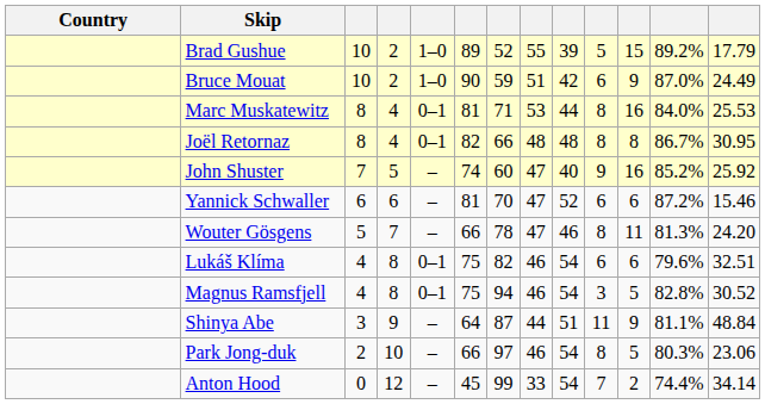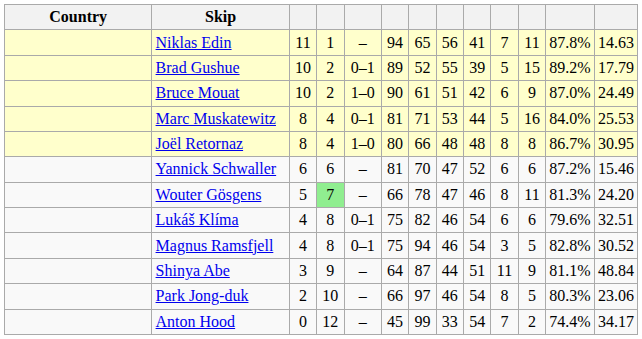 <table class=wikitable  style="text-align:center;">
 <tr>
 <th width=140>Country</th>
 <th width=130>Skip</th>
 <th width=20></th>
 <th width=20></th>
 <th width=30></th>
 <th width=20></th>
 <th width=20></th>
 <th width=20></th>
 <th width=20></th>
 <th width=20></th>
 <th width=20></th>
 <th width=20></th>
 <th width=20></th>
 </tr>
 <tr bgcolor=#ffffcc>
 <td style="text-align:left;"></td>
+<td style="text-align:left;"><a href='#'>Niklas Edin</a></td>
+<td>11</td>
+<td>1</td>
+<td>–</td>
+<td>94</td>
+<td>65</td>
+<td>56</td>
+<td>41</td>
+<td>7</td>
+<td>11</td>
+<td>87.8%</td>
+<td>14.63</td>
+</tr>
+<tr bgcolor=#ffffcc>
+<td style="text-align:left;"></td>
 <td style="text-align:left;"><a href='#'>Brad Gushue</a></td>
 <td>10</td>
 <td>2</td>
-<td>1–0</td>
+<td>0–1</td>
 <td>89</td>
 <td>52</td>
 <td>55</td>
 <td>39</td>
 <td>5</td>
 <td>15</td>
 <td>89.2%</td>
 <td>17.79</td>
 </tr>
 <tr bgcolor=#ffffcc>
 <td style="text-align:left;"></td>
 <td style="text-align:left;"><a href='#'>Bruce Mouat</a></td>
 <td>10</td>
 <td>2</td>
 <td>1–0</td>
 <td>90</td>
-<td>59</td>
+<td>61</td>
 <td>51</td>
 <td>42</td>
 <td>6</td>
 <td>9</td>
 <td>87.0%</td>
 <td>24.49</td>
 </tr>
 <tr bgcolor=#ffffcc>
 <td style="text-align:left;"></td>
 <td style="text-align:left;"><a href='#'>Marc Muskatewitz</a></td>
 <td>8</td>
 <td>4</td>
 <td>0–1</td>
 <td>81</td>
 <td>71</td>
 <td>53</td>
 <td>44</td>
-<td>8</td>
+<td>5</td>
 <td>16</td>
 <td>84.0%</td>
 <td>25.53</td>
 </tr>
 <tr bgcolor=#ffffcc>
 <td style="text-align:left;"></td>
 <td style="text-align:left;"><a href='#'>Joël Retornaz</a></td>
 <td>8</td>
 <td>4</td>
-<td>0–1</td>
-<td>82</td>
+<td>1–0</td>
+<td>80</td>
 <td>66</td>
 <td>48</td>
 <td>48</td>
 <td>8</td>
 <td>8</td>
 <td>86.7%</td>
 <td>30.95</td>
-</tr>
-<tr bgcolor=#ffffcc>
-<td style="text-align:left;"></td>
-<td style="text-align:left;"><a href='#'>John Shuster</a></td>
-<td>7</td>
-<td>5</td>
-<td>–</td>
-<td>74</td>
-<td>60</td>
-<td>47</td>
-<td>40</td>
-<td>9</td>
-<td>16</td>
-<td>85.2%</td>
-<td>25.92</td>
 </tr>
 <tr>
 <td style="text-align:left;"></td>
 <td style="text-align:left;"><a href='#'>Yannick Schwaller</a></td>
 <td>6</td>
 <td>6</td>
 <td>–</td>
 <td>81</td>
 <td>70</td>
 <td>47</td>
 <td>52</td>
 <td>6</td>
 <td>6</td>
 <td>87.2%</td>
 <td>15.46</td>
 </tr>
 <tr>
 <td style="text-align:left;"></td>
 <td style="text-align:left;"><a href='#'>Wouter Gösgens</a></td>
 <td>5</td>
-<td>7</td>
+<td style="background: lightgreen;">7</td>
 <td>–</td>
 <td>66</td>
 <td>78</td>
 <td>47</td>
 <td>46</td>
 <td>8</td>
 <td>11</td>
 <td>81.3%</td>
 <td>24.20</td>
 </tr>
 <tr>
 <td style="text-align:left;"></td>
 <td style="text-align:left;"><a href='#'>Lukáš Klíma</a></td>
 <td>4</td>
 <td>8</td>
 <td>0–1</td>
 <td>75</td>
 <td>82</td>
 <td>46</td>
 <td>54</td>
 <td>6</td>
 <td>6</td>
 <td>79.6%</td>
 <td>32.51</td>
 </tr>
 <tr>
 <td style="text-align:left;"></td>
 <td style="text-align:left;"><a href='#'>Magnus Ramsfjell</a></td>
 <td>4</td>
 <td>8</td>
 <td>0–1</td>
 <td>75</td>
 <td>94</td>
 <td>46</td>
 <td>54</td>
 <td>3</td>
 <td>5</td>
 <td>82.8%</td>
 <td>30.52</td>
 </tr>
 <tr>
 <td style="text-align:left;"></td>
 <td style="text-align:left;"><a href='#'>Shinya Abe</a></td>
 <td>3</td>
 <td>9</td>
 <td>–</td>
 <td>64</td>
 <td>87</td>
 <td>44</td>
 <td>51</td>
 <td>11</td>
 <td>9</td>
 <td>81.1%</td>
 <td>48.84</td>
 </tr>
 <tr>
 <td style="text-align:left;"></td>
 <td style="text-align:left;"><a href='#'>Park Jong-duk</a></td>
 <td>2</td>
 <td>10</td>
 <td>–</td>
 <td>66</td>
 <td>97</td>
 <td>46</td>
 <td>54</td>
 <td>8</td>
 <td>5</td>
 <td>80.3%</td>
 <td>23.06</td>
 </tr>
 <tr>
 <td style="text-align:left;"></td>
 <td style="text-align:left;"><a href='#'>Anton Hood</a></td>
 <td>0</td>
 <td>12</td>
 <td>–</td>
 <td>45</td>
 <td>99</td>
 <td>33</td>
 <td>54</td>
 <td>7</td>
 <td>2</td>
 <td>74.4%</td>
-<td>34.14</td>
+<td>34.17</td>
 </tr>
 </table>
